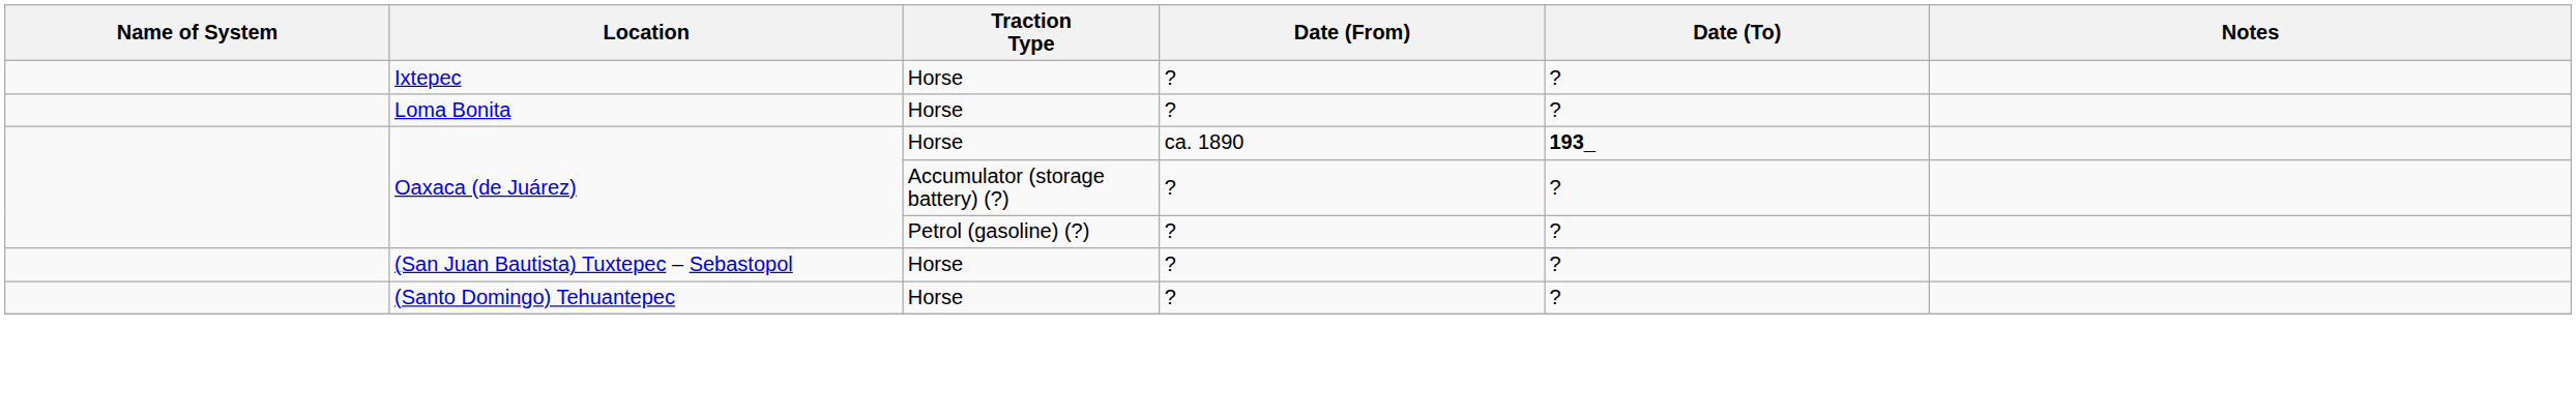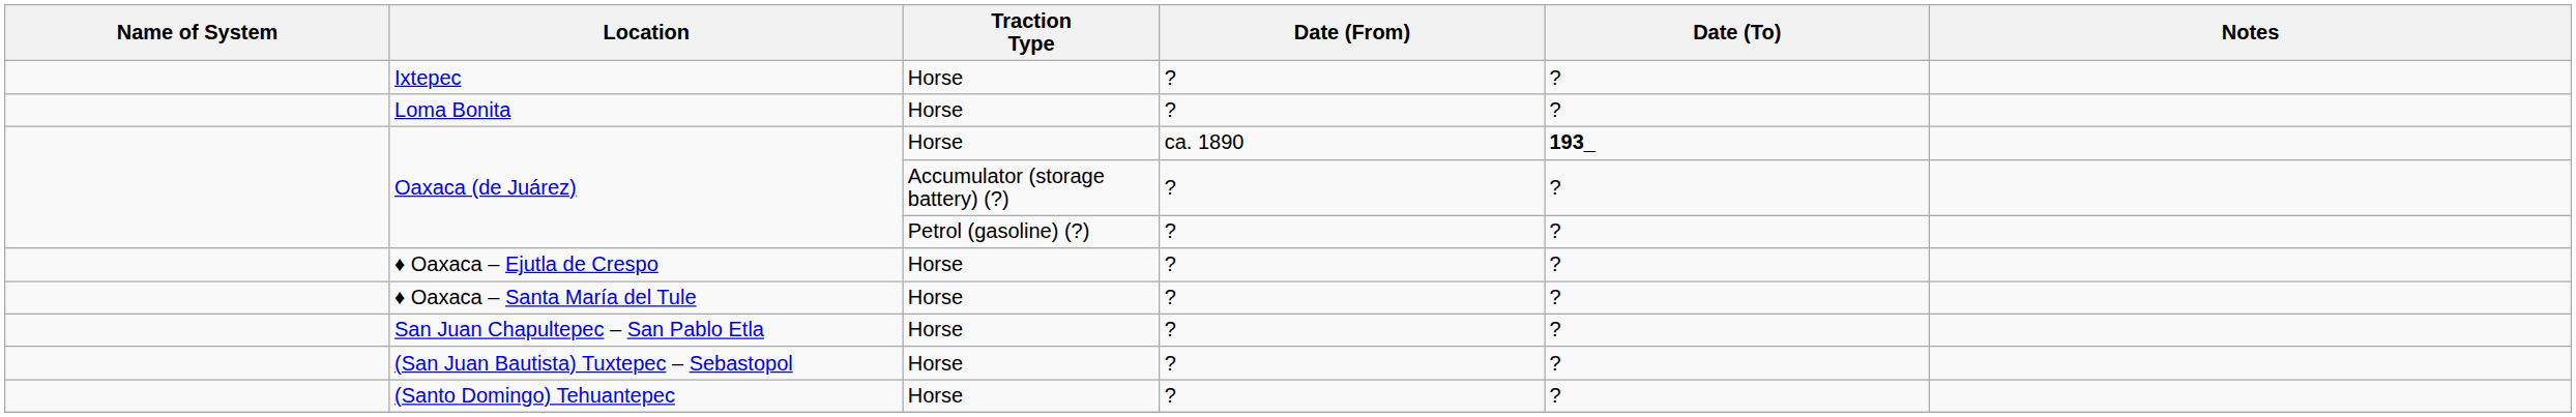 <table class="wikitable" width=100%>
 <tr>
 <th width=15%>Name of System</th>
 <th width=20%>Location</th>
 <th width=10%>Traction<br>Type</th>
 <th width=15%>Date (From)</th>
 <th width=15%>Date (To)</th>
 <th width=25%>Notes</th>
 </tr>
 <tr>
 <td> </td>
 <td><a href='#'>Ixtepec</a></td>
 <td>Horse</td>
 <td>?</td>
 <td>?</td>
 <td> </td>
 </tr>
 <tr>
 <td> </td>
 <td><a href='#'>Loma Bonita</a></td>
 <td>Horse</td>
 <td>?</td>
 <td>?</td>
 <td> </td>
 </tr>
 <tr>
 <td rowspan="3"> </td>
 <td rowspan="3"><a href='#'>Oaxaca (de Juárez)</a></td>
 <td>Horse</td>
 <td>ca. 1890</td>
 <td><strong>193_</strong></td>
 <td></td>
 </tr>
 <tr>
 <td>Accumulator (storage battery) (?)</td>
 <td>?</td>
 <td>?</td>
 <td> </td>
 </tr>
 <tr>
 <td>Petrol (gasoline) (?)</td>
 <td>?</td>
 <td>?</td>
 <td> </td>
 </tr>
 <tr>
 <td> </td>
+<td>♦ Oaxaca – <a href='#'>Ejutla de Crespo</a></td>
+<td>Horse</td>
+<td>?</td>
+<td>?</td>
+<td> </td>
+</tr>
+<tr>
+<td> </td>
+<td>♦ Oaxaca – <a href='#'>Santa María del Tule</a></td>
+<td>Horse</td>
+<td>?</td>
+<td>?</td>
+<td> </td>
+</tr>
+<tr>
+<td> </td>
+<td><a href='#'>San Juan Chapultepec</a> – <a href='#'>San Pablo Etla</a></td>
+<td>Horse</td>
+<td>?</td>
+<td>?</td>
+<td> </td>
+</tr>
+<tr>
+<td> </td>
 <td><a href='#'>(San Juan Bautista) Tuxtepec</a> – <a href='#'>Sebastopol</a></td>
 <td>Horse</td>
 <td>?</td>
 <td>?</td>
 <td> </td>
 </tr>
 <tr>
 <td> </td>
 <td><a href='#'>(Santo Domingo) Tehuantepec</a></td>
 <td>Horse</td>
 <td>?</td>
 <td>?</td>
 <td> </td>
 </tr>
 <tr>
 </tr>
 </table>
